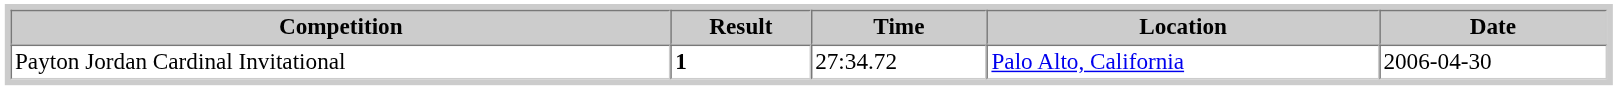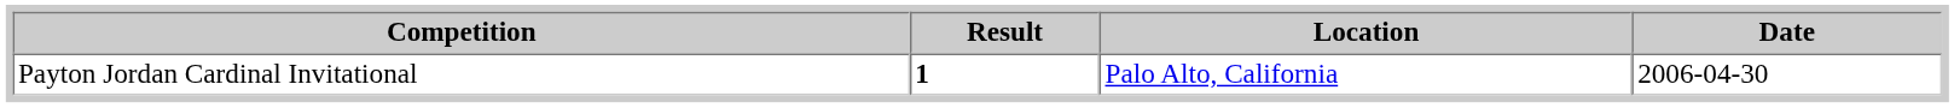 <table border="1" cellpadding="2" cellspacing="0" style="width:70%; margin:4px; border:4px solid #ccc;">
 <tr style="text-align:center; background:#ccc;">
 <th>Competition</th>
 <th>Result</th>
-<th>Time</th>
 <th>Location</th>
 <th>Date</th>
 </tr>
 <tr>
 <td>Payton Jordan Cardinal Invitational</td>
 <td><strong>1</strong></td>
-<td>27:34.72</td>
 <td><a href='#'>Palo Alto, California</a></td>
 <td>2006-04-30</td>
 </tr>
 </table>
